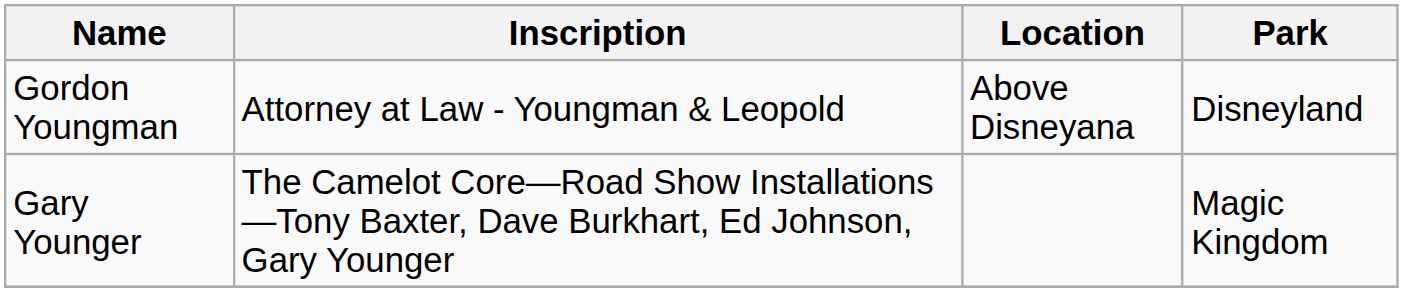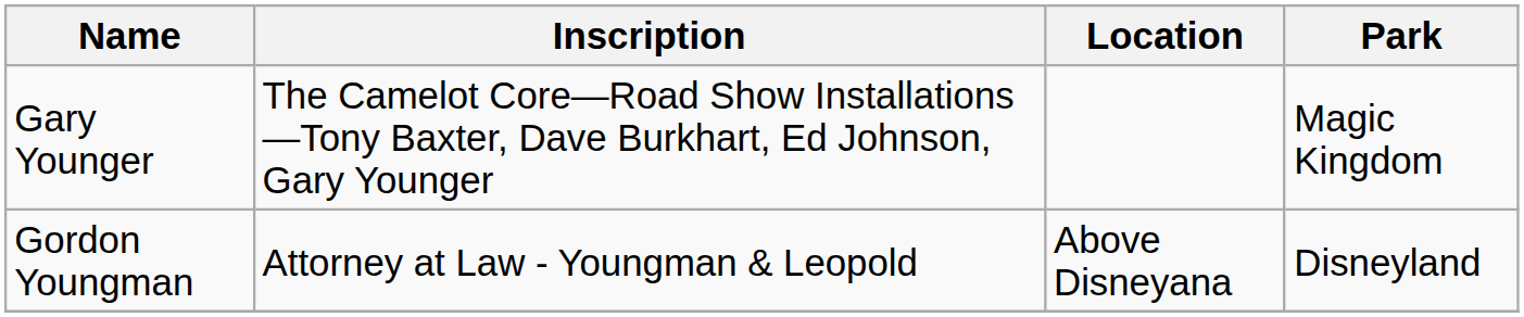 <table class="wikitable" style="font-size: 95%">
 <tr>
 <th>Name</th>
 <th>Inscription</th>
 <th>Location</th>
 <th>Park</th>
 </tr>
 <tr>
+<td>Gary Younger</td>
+<td>The Camelot Core—Road Show Installations—Tony Baxter, Dave Burkhart, Ed Johnson, Gary Younger</td>
+<td></td>
+<td>Magic Kingdom</td>
+</tr>
+<tr>
 <td>Gordon Youngman</td>
 <td>Attorney at Law - Youngman & Leopold</td>
 <td>Above Disneyana</td>
 <td>Disneyland</td>
 </tr>
 <tr>
-<td>Gary Younger</td>
-<td>The Camelot Core—Road Show Installations—Tony Baxter, Dave Burkhart, Ed Johnson, Gary Younger</td>
-<td></td>
-<td>Magic Kingdom</td>
-</tr>
-<tr>
 </tr>
 </table>
